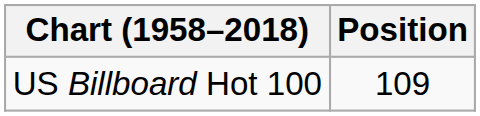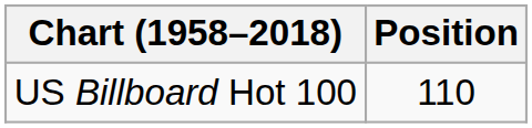 <table class="wikitable">
 <tr>
 <th>Chart (1958–2018)</th>
 <th>Position</th>
 </tr>
 <tr>
 <td>US <em>Billboard</em> Hot 100</td>
-<td align="center">109</td>
+<td align="center">110</td>
 </tr>
 </table>
